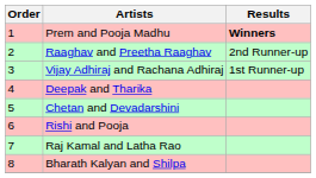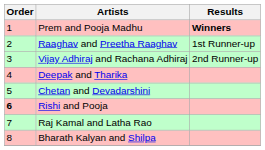 <table class="wikitable">
 <tr>
 <th>Order</th>
 <th>Artists</th>
 <th>Results</th>
 </tr>
 <tr>
 <td bgcolor="#FFC0C0">1</td>
 <td bgcolor="#FFC0C0">Prem and Pooja Madhu</td>
 <td bgcolor="#FFC0C0"><strong>Winners</strong></td>
 </tr>
 <tr>
 <td bgcolor="#BFFFCB">2</td>
 <td bgcolor="#BFFFCB"><a href='#'>Raaghav</a> and <a href='#'>Preetha Raaghav</a></td>
-<td bgcolor="#BFFFCB">2nd Runner-up</td>
+<td bgcolor="#BFFFCB">1st Runner-up</td>
 </tr>
 <tr>
 <td bgcolor="#BFFFCB">3</td>
 <td bgcolor="#BFFFCB"><a href='#'>Vijay Adhiraj</a> and Rachana Adhiraj</td>
-<td bgcolor="#BFFFCB">1st Runner-up</td>
+<td bgcolor="#BFFFCB">2nd Runner-up</td>
 </tr>
 <tr>
 <td bgcolor="#FFC0C0">4</td>
 <td bgcolor="#FFC0C0"><a href='#'>Deepak</a> and <a href='#'>Tharika</a></td>
 <td bgcolor="#FFC0C0"></td>
 </tr>
 <tr>
 <td bgcolor="#BFFFCB">5</td>
 <td bgcolor="#BFFFCB"><a href='#'>Chetan</a> and <a href='#'>Devadarshini</a></td>
 <td bgcolor="#BFFFCB"></td>
 </tr>
 <tr>
-<td bgcolor="#FFC0C0">6</td>
+<td bgcolor="#FFC0C0"><strong>6</strong></td>
 <td bgcolor="#FFC0C0"><a href='#'>Rishi</a> and Pooja</td>
 <td bgcolor="#FFC0C0"></td>
 </tr>
 <tr>
 <td bgcolor="#BFFFCB">7</td>
 <td bgcolor="#BFFFCB">Raj Kamal and Latha Rao</td>
 <td bgcolor="#BFFFCB"></td>
 </tr>
 <tr>
 <td bgcolor="#FFC0C0">8</td>
 <td bgcolor="#FFC0C0">Bharath Kalyan and <a href='#'>Shilpa</a></td>
 <td bgcolor="#FFC0C0"></td>
 </tr>
 <tr>
 </tr>
 </table>
